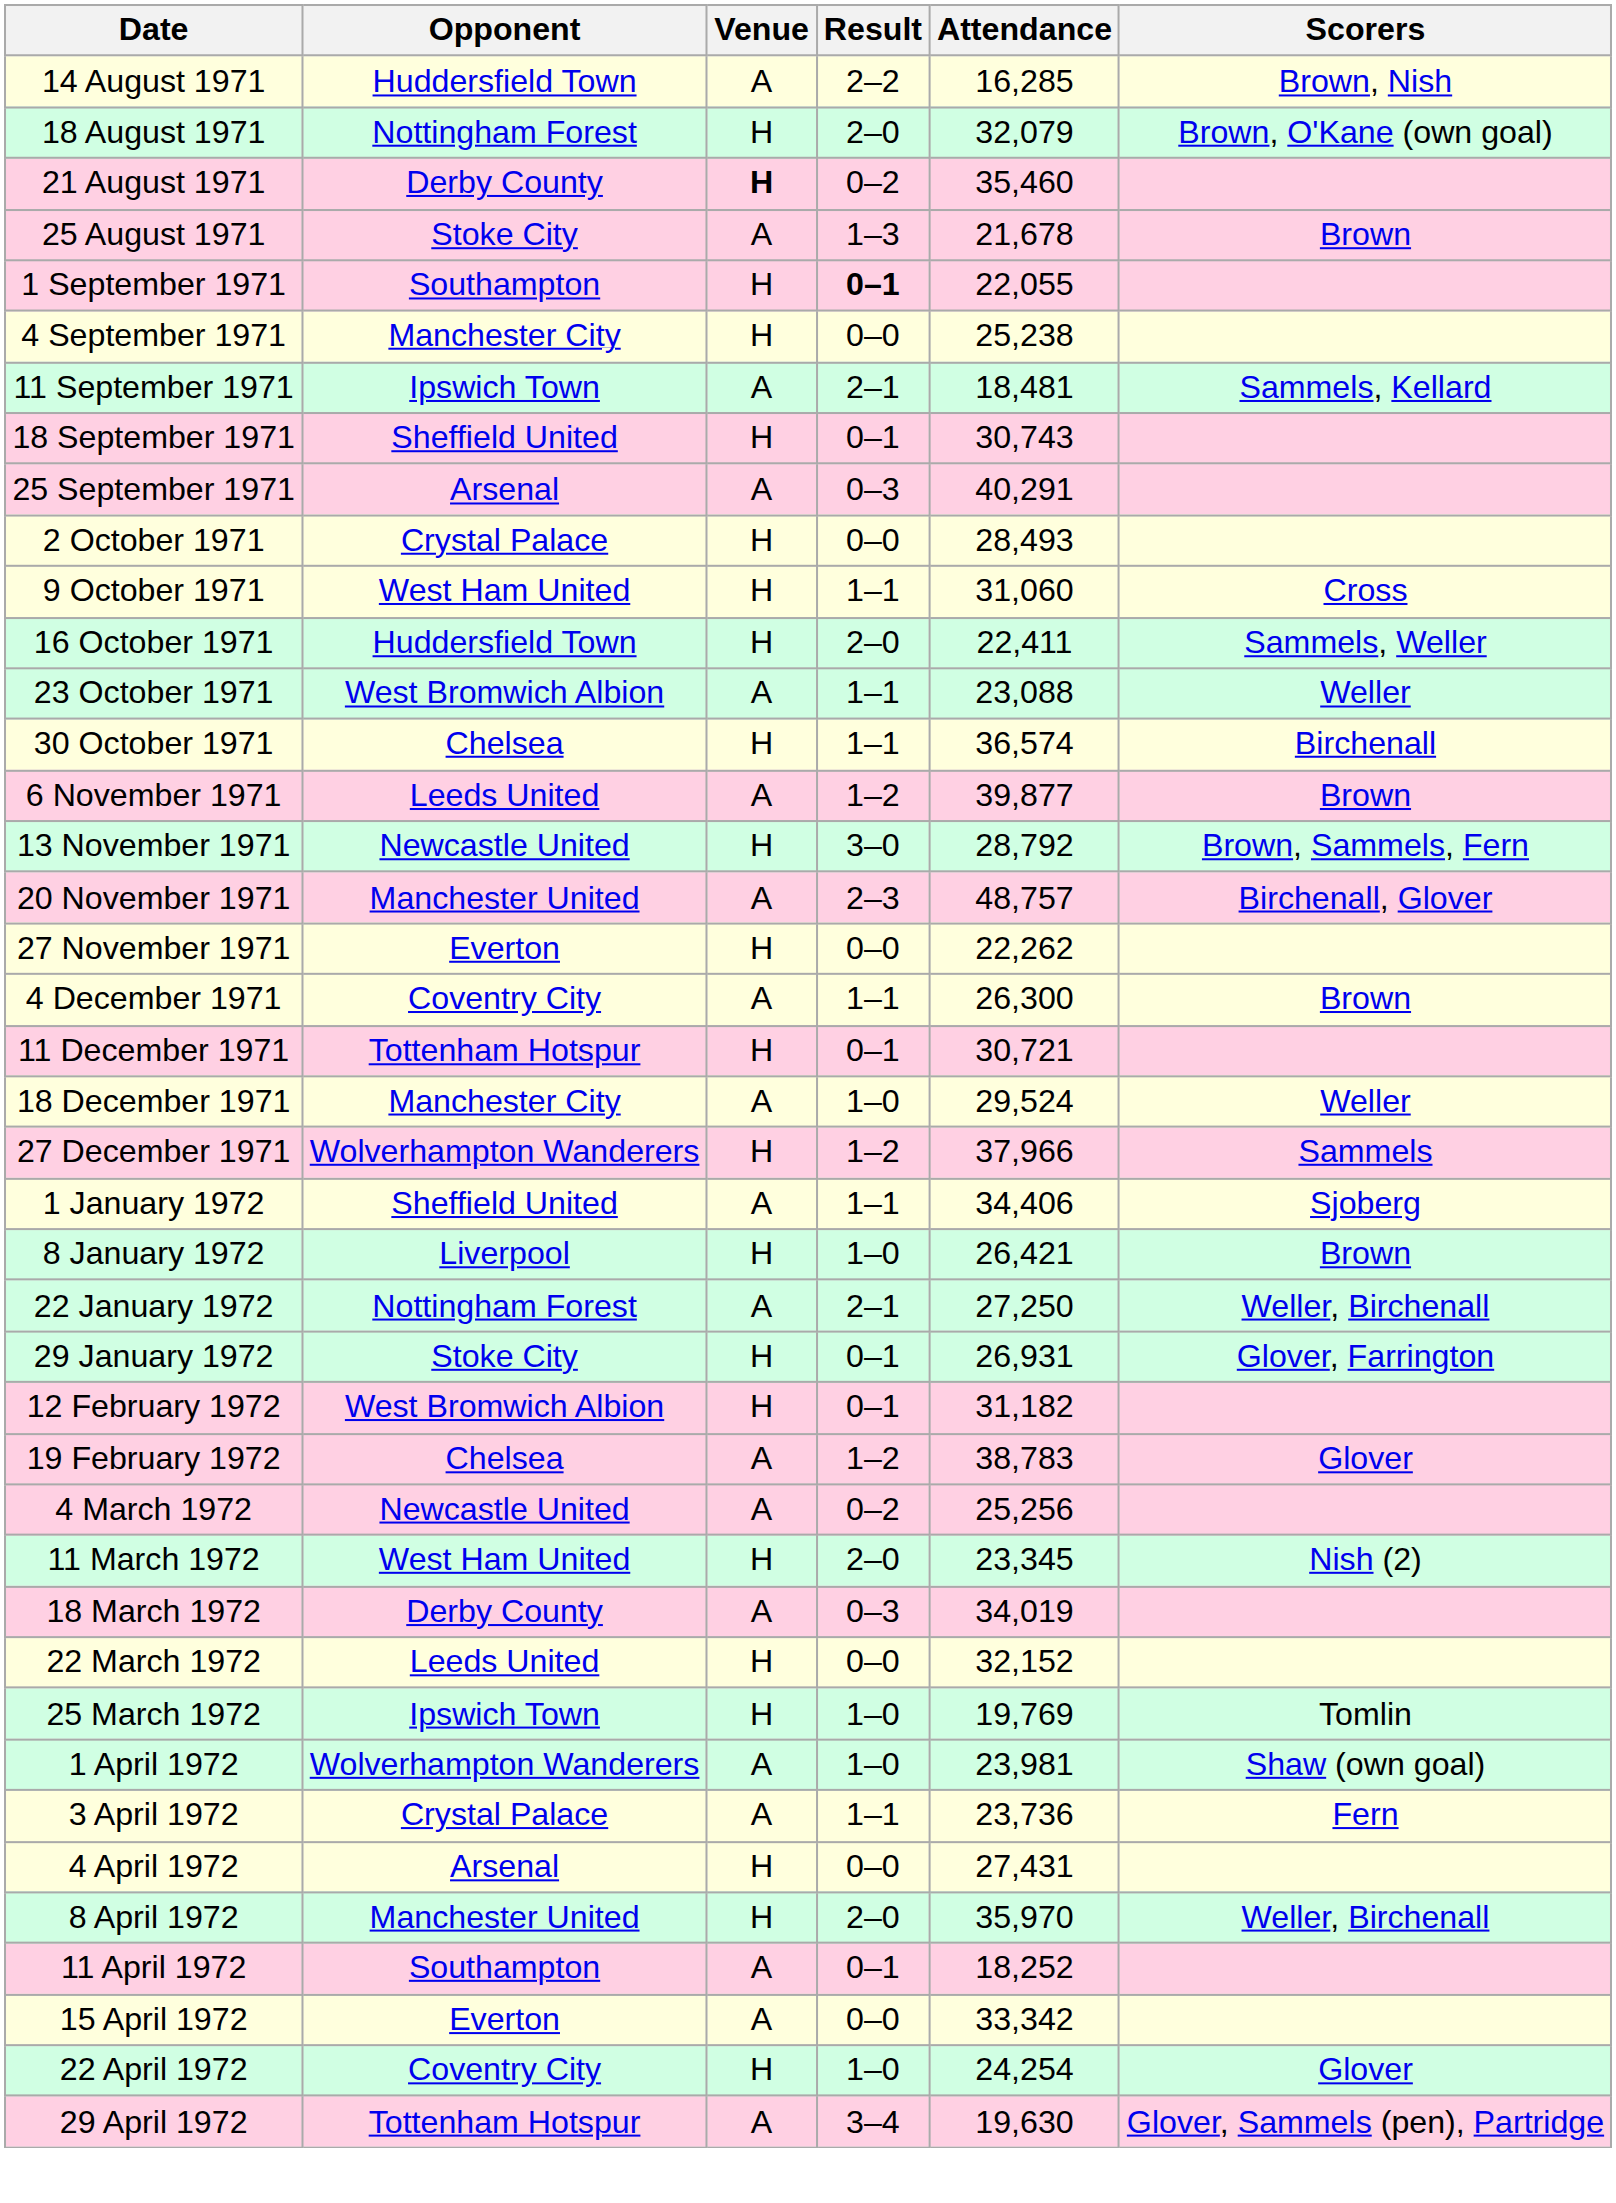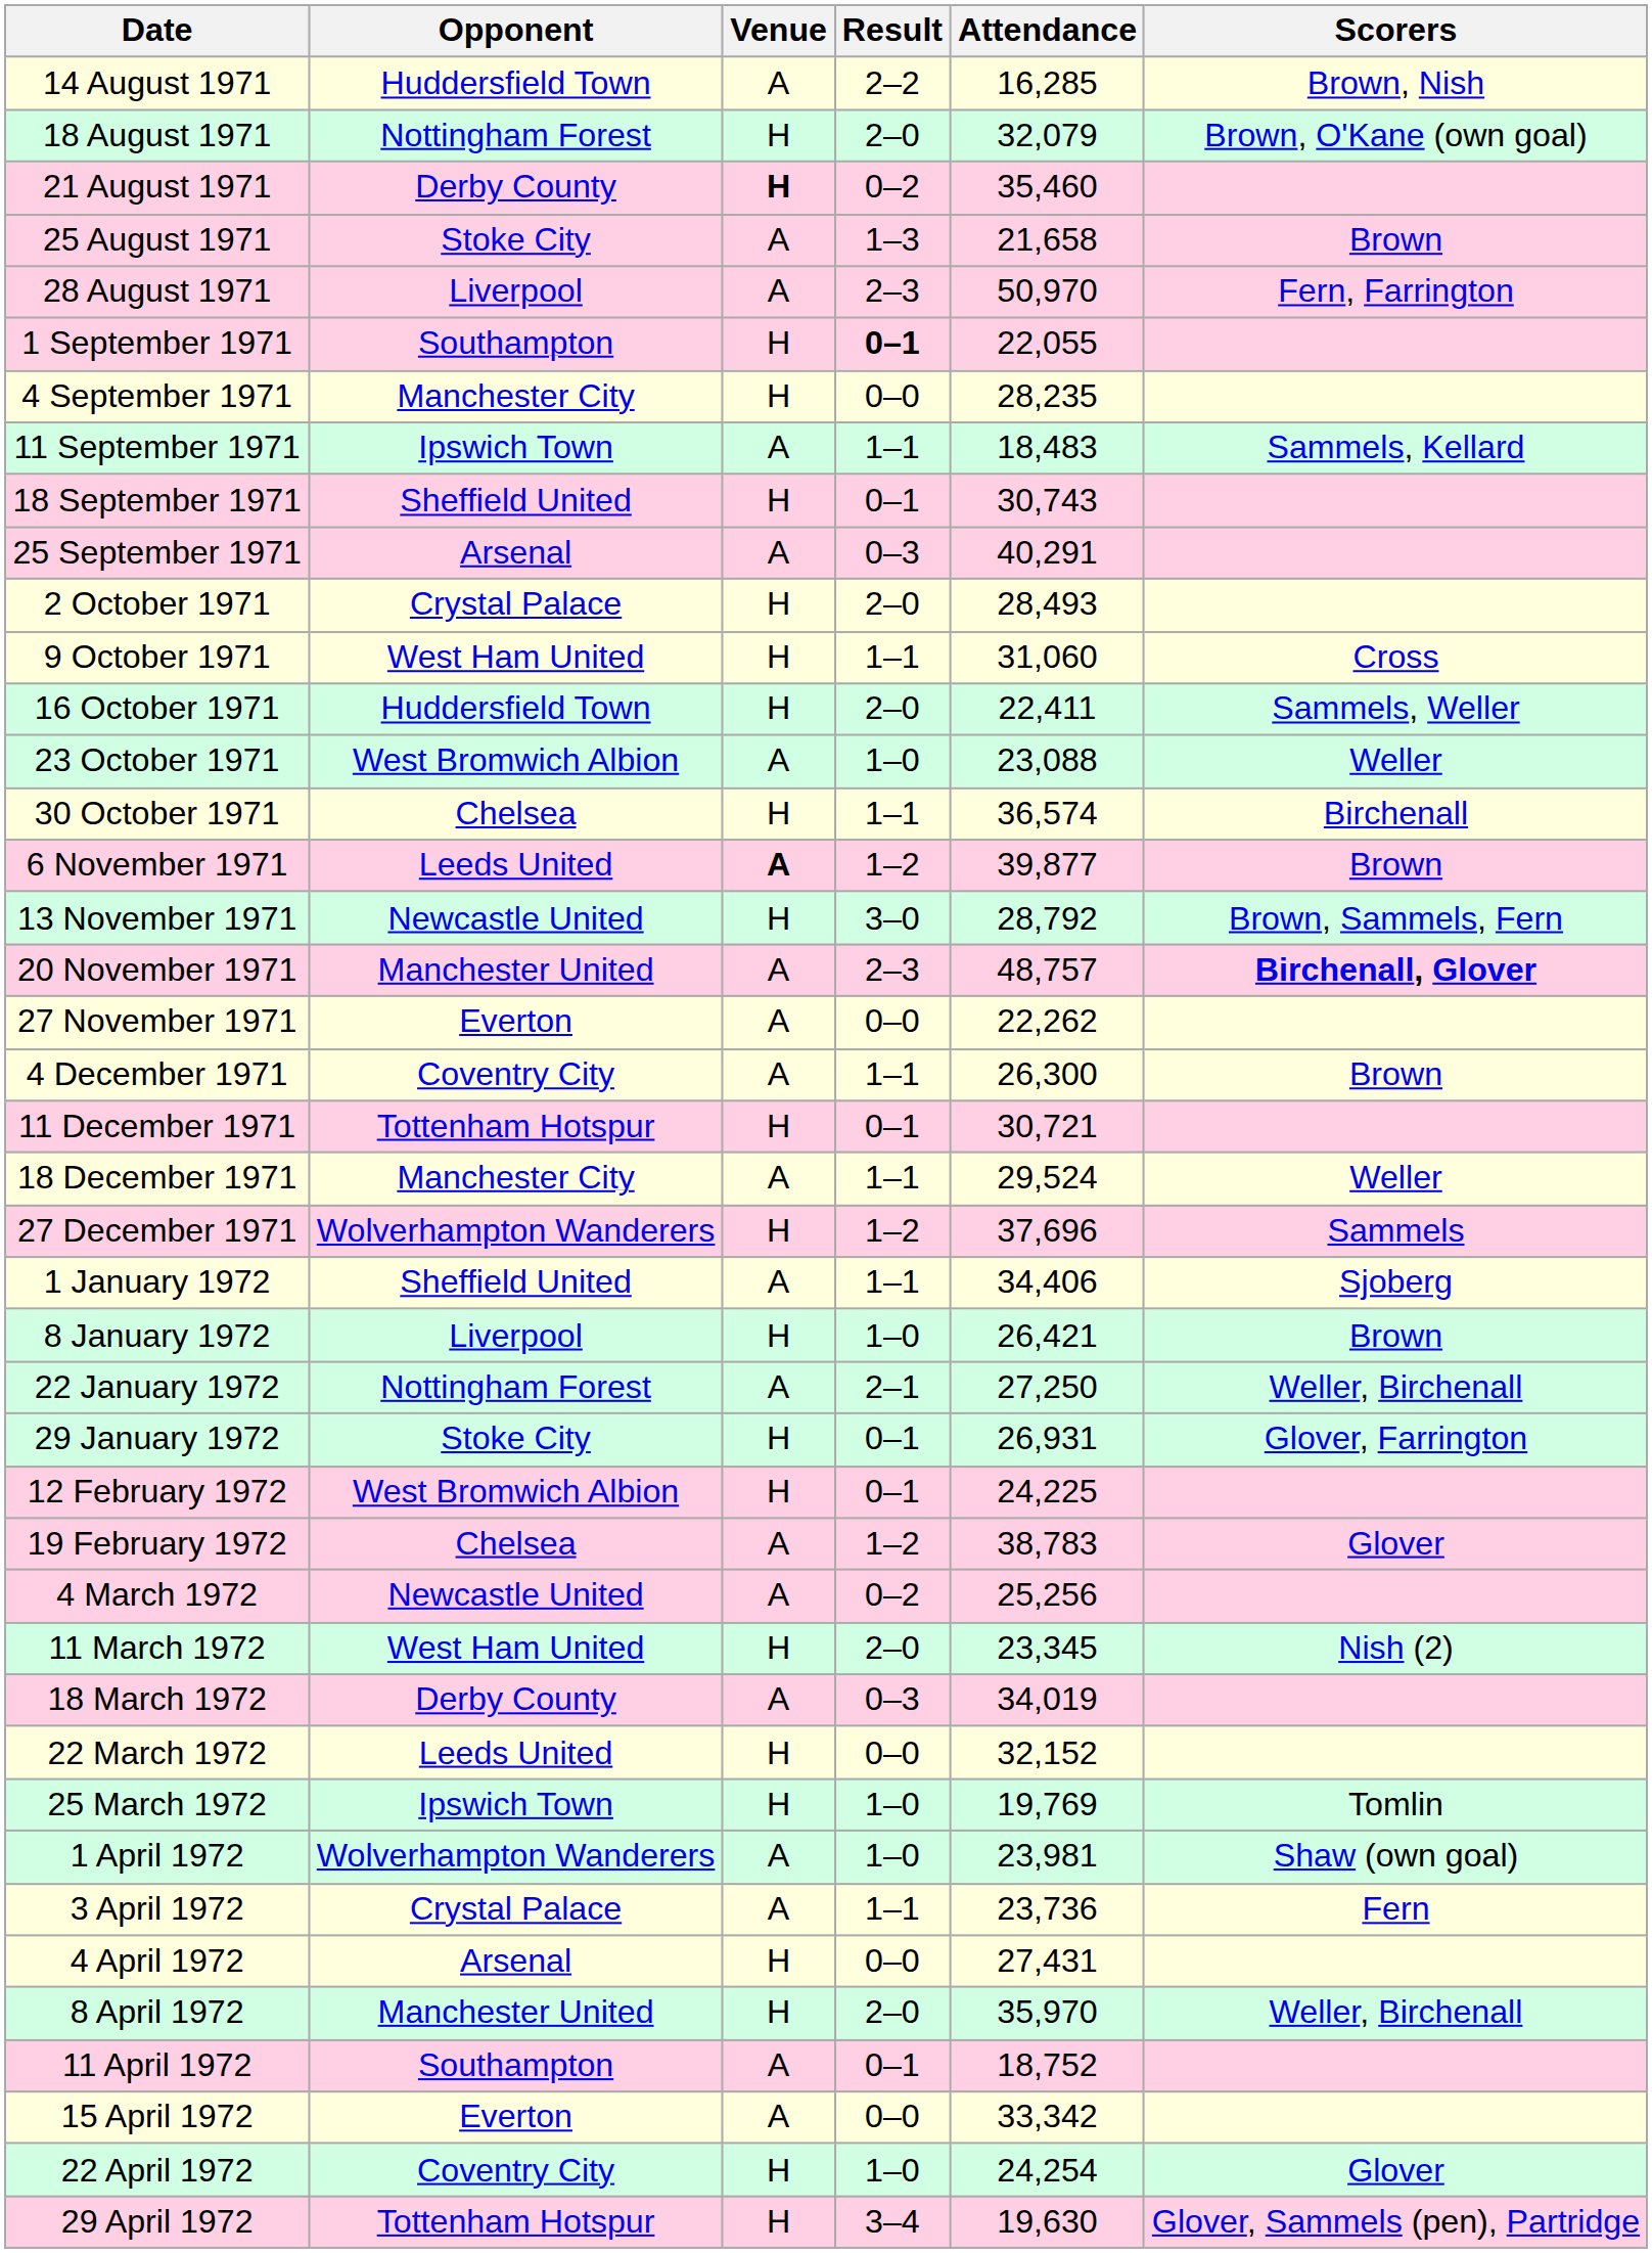 <table class="wikitable sortable" style="text-align:center;">
 <tr>
 <th>Date</th>
 <th>Opponent</th>
 <th>Venue</th>
 <th>Result</th>
 <th>Attendance</th>
 <th>Scorers</th>
 </tr>
 <tr style="background:#ffd;">
 <td>14 August 1971</td>
 <td><a href='#'>Huddersfield Town</a></td>
 <td>A</td>
 <td>2–2</td>
 <td>16,285</td>
 <td><a href='#'>Brown</a>, <a href='#'>Nish</a></td>
 </tr>
 <tr style="background:#d0ffe3;">
 <td>18 August 1971</td>
 <td><a href='#'>Nottingham Forest</a></td>
 <td>H</td>
 <td>2–0</td>
 <td>32,079</td>
 <td><a href='#'>Brown</a>, <a href='#'>O'Kane</a> (own goal)</td>
 </tr>
 <tr style="background:#ffd0e3;">
 <td>21 August 1971</td>
 <td><a href='#'>Derby County</a></td>
 <td><strong>H</strong></td>
 <td>0–2</td>
 <td>35,460</td>
 <td></td>
 </tr>
 <tr style="background:#ffd0e3;">
 <td>25 August 1971</td>
 <td><a href='#'>Stoke City</a></td>
 <td>A</td>
 <td>1–3</td>
-<td>21,678</td>
+<td>21,658</td>
 <td><a href='#'>Brown</a></td>
+</tr>
+<tr style="background:#ffd0e3;">
+<td>28 August 1971</td>
+<td><a href='#'>Liverpool</a></td>
+<td>A</td>
+<td>2–3</td>
+<td>50,970</td>
+<td><a href='#'>Fern</a>, <a href='#'>Farrington</a></td>
 </tr>
 <tr style="background:#ffd0e3;">
 <td>1 September 1971</td>
 <td><a href='#'>Southampton</a></td>
 <td>H</td>
 <td><strong>0–1</strong></td>
 <td>22,055</td>
 <td></td>
 </tr>
 <tr style="background:#ffd;">
 <td>4 September 1971</td>
 <td><a href='#'>Manchester City</a></td>
 <td>H</td>
 <td>0–0</td>
-<td>25,238</td>
+<td>28,235</td>
 <td></td>
 </tr>
 <tr style="background:#d0ffe3;">
 <td>11 September 1971</td>
 <td><a href='#'>Ipswich Town</a></td>
 <td>A</td>
-<td>2–1</td>
-<td>18,481</td>
+<td>1–1</td>
+<td>18,483</td>
 <td><a href='#'>Sammels</a>, <a href='#'>Kellard</a></td>
 </tr>
 <tr style="background:#ffd0e3;">
 <td>18 September 1971</td>
 <td><a href='#'>Sheffield United</a></td>
 <td>H</td>
 <td>0–1</td>
 <td>30,743</td>
 <td></td>
 </tr>
 <tr style="background:#ffd0e3;">
 <td>25 September 1971</td>
 <td><a href='#'>Arsenal</a></td>
 <td>A</td>
 <td>0–3</td>
 <td>40,291</td>
 <td></td>
 </tr>
 <tr style="background:#ffd;">
 <td>2 October 1971</td>
 <td><a href='#'>Crystal Palace</a></td>
 <td>H</td>
-<td>0–0</td>
+<td>2–0</td>
 <td>28,493</td>
 <td></td>
 </tr>
 <tr style="background:#ffd;">
 <td>9 October 1971</td>
 <td><a href='#'>West Ham United</a></td>
 <td>H</td>
 <td>1–1</td>
 <td>31,060</td>
 <td><a href='#'>Cross</a></td>
 </tr>
 <tr style="background:#d0ffe3;">
 <td>16 October 1971</td>
 <td><a href='#'>Huddersfield Town</a></td>
 <td>H</td>
 <td>2–0</td>
 <td>22,411</td>
 <td><a href='#'>Sammels</a>, <a href='#'>Weller</a></td>
 </tr>
 <tr style="background:#d0ffe3;">
 <td>23 October 1971</td>
 <td><a href='#'>West Bromwich Albion</a></td>
 <td>A</td>
-<td>1–1</td>
+<td>1–0</td>
 <td>23,088</td>
 <td><a href='#'>Weller</a></td>
 </tr>
 <tr style="background:#ffd;">
 <td>30 October 1971</td>
 <td><a href='#'>Chelsea</a></td>
 <td>H</td>
 <td>1–1</td>
 <td>36,574</td>
 <td><a href='#'>Birchenall</a></td>
 </tr>
 <tr style="background:#ffd0e3;">
 <td>6 November 1971</td>
 <td><a href='#'>Leeds United</a></td>
-<td>A</td>
+<td><strong>A</strong></td>
 <td>1–2</td>
 <td>39,877</td>
 <td><a href='#'>Brown</a></td>
 </tr>
 <tr style="background:#d0ffe3;">
 <td>13 November 1971</td>
 <td><a href='#'>Newcastle United</a></td>
 <td>H</td>
 <td>3–0</td>
 <td>28,792</td>
 <td><a href='#'>Brown</a>, <a href='#'>Sammels</a>, <a href='#'>Fern</a></td>
 </tr>
 <tr style="background:#ffd0e3;">
 <td>20 November 1971</td>
 <td><a href='#'>Manchester United</a></td>
 <td>A</td>
 <td>2–3</td>
 <td>48,757</td>
-<td><a href='#'>Birchenall</a>, <a href='#'>Glover</a></td>
+<td><strong><a href='#'>Birchenall</a>, <a href='#'>Glover</a></strong></td>
 </tr>
 <tr style="background:#ffd;">
 <td>27 November 1971</td>
 <td><a href='#'>Everton</a></td>
-<td>H</td>
+<td>A</td>
 <td>0–0</td>
 <td>22,262</td>
 <td></td>
 </tr>
 <tr style="background:#ffd;">
 <td>4 December 1971</td>
 <td><a href='#'>Coventry City</a></td>
 <td>A</td>
 <td>1–1</td>
 <td>26,300</td>
 <td><a href='#'>Brown</a></td>
 </tr>
 <tr style="background:#ffd0e3;">
 <td>11 December 1971</td>
 <td><a href='#'>Tottenham Hotspur</a></td>
 <td>H</td>
 <td>0–1</td>
 <td>30,721</td>
 <td></td>
 </tr>
 <tr style="background:#ffd;">
 <td>18 December 1971</td>
 <td><a href='#'>Manchester City</a></td>
 <td>A</td>
-<td>1–0</td>
+<td>1–1</td>
 <td>29,524</td>
 <td><a href='#'>Weller</a></td>
 </tr>
 <tr style="background:#ffd0e3;">
 <td>27 December 1971</td>
 <td><a href='#'>Wolverhampton Wanderers</a></td>
 <td>H</td>
 <td>1–2</td>
-<td>37,966</td>
+<td>37,696</td>
 <td><a href='#'>Sammels</a></td>
 </tr>
 <tr style="background:#ffd;">
 <td>1 January 1972</td>
 <td><a href='#'>Sheffield United</a></td>
 <td>A</td>
 <td>1–1</td>
 <td>34,406</td>
 <td><a href='#'>Sjoberg</a></td>
 </tr>
 <tr style="background:#d0ffe3;">
 <td>8 January 1972</td>
 <td><a href='#'>Liverpool</a></td>
 <td>H</td>
 <td>1–0</td>
 <td>26,421</td>
 <td><a href='#'>Brown</a></td>
 </tr>
 <tr style="background:#d0ffe3;">
 <td>22 January 1972</td>
 <td><a href='#'>Nottingham Forest</a></td>
 <td>A</td>
 <td>2–1</td>
 <td>27,250</td>
 <td><a href='#'>Weller</a>, <a href='#'>Birchenall</a></td>
 </tr>
 <tr style="background:#d0ffe3;">
 <td>29 January 1972</td>
 <td><a href='#'>Stoke City</a></td>
 <td>H</td>
 <td>0–1</td>
 <td>26,931</td>
 <td><a href='#'>Glover</a>, <a href='#'>Farrington</a></td>
 </tr>
 <tr style="background:#ffd0e3;">
 <td>12 February 1972</td>
 <td><a href='#'>West Bromwich Albion</a></td>
 <td>H</td>
 <td>0–1</td>
-<td>31,182</td>
+<td>24,225</td>
 <td></td>
 </tr>
 <tr style="background:#ffd0e3;">
 <td>19 February 1972</td>
 <td><a href='#'>Chelsea</a></td>
 <td>A</td>
 <td>1–2</td>
 <td>38,783</td>
 <td><a href='#'>Glover</a></td>
 </tr>
 <tr style="background:#ffd0e3;">
 <td>4 March 1972</td>
 <td><a href='#'>Newcastle United</a></td>
 <td>A</td>
 <td>0–2</td>
 <td>25,256</td>
 <td></td>
 </tr>
 <tr style="background:#d0ffe3;">
 <td>11 March 1972</td>
 <td><a href='#'>West Ham United</a></td>
 <td>H</td>
 <td>2–0</td>
 <td>23,345</td>
 <td><a href='#'>Nish</a> (2)</td>
 </tr>
 <tr style="background:#ffd0e3;">
 <td>18 March 1972</td>
 <td><a href='#'>Derby County</a></td>
 <td>A</td>
 <td>0–3</td>
 <td>34,019</td>
 <td></td>
 </tr>
 <tr style="background:#ffd;">
 <td>22 March 1972</td>
 <td><a href='#'>Leeds United</a></td>
 <td>H</td>
 <td>0–0</td>
 <td>32,152</td>
 <td></td>
 </tr>
 <tr style="background:#d0ffe3;">
 <td>25 March 1972</td>
 <td><a href='#'>Ipswich Town</a></td>
 <td>H</td>
 <td>1–0</td>
 <td>19,769</td>
 <td>Tomlin</td>
 </tr>
 <tr style="background:#d0ffe3;">
 <td>1 April 1972</td>
 <td><a href='#'>Wolverhampton Wanderers</a></td>
 <td>A</td>
 <td>1–0</td>
 <td>23,981</td>
 <td><a href='#'>Shaw</a> (own goal)</td>
 </tr>
 <tr style="background:#ffd;">
 <td>3 April 1972</td>
 <td><a href='#'>Crystal Palace</a></td>
 <td>A</td>
 <td>1–1</td>
 <td>23,736</td>
 <td><a href='#'>Fern</a></td>
 </tr>
 <tr style="background:#ffd;">
 <td>4 April 1972</td>
 <td><a href='#'>Arsenal</a></td>
 <td>H</td>
 <td>0–0</td>
 <td>27,431</td>
 <td></td>
 </tr>
 <tr style="background:#d0ffe3;">
 <td>8 April 1972</td>
 <td><a href='#'>Manchester United</a></td>
 <td>H</td>
 <td>2–0</td>
 <td>35,970</td>
 <td><a href='#'>Weller</a>, <a href='#'>Birchenall</a></td>
 </tr>
 <tr style="background:#ffd0e3;">
 <td>11 April 1972</td>
 <td><a href='#'>Southampton</a></td>
 <td>A</td>
 <td>0–1</td>
-<td>18,252</td>
+<td>18,752</td>
 <td></td>
 </tr>
 <tr style="background:#ffd;">
 <td>15 April 1972</td>
 <td><a href='#'>Everton</a></td>
 <td>A</td>
 <td>0–0</td>
 <td>33,342</td>
 <td></td>
 </tr>
 <tr style="background:#d0ffe3;">
 <td>22 April 1972</td>
 <td><a href='#'>Coventry City</a></td>
 <td>H</td>
 <td>1–0</td>
 <td>24,254</td>
 <td><a href='#'>Glover</a></td>
 </tr>
 <tr style="background:#ffd0e3;">
 <td>29 April 1972</td>
 <td><a href='#'>Tottenham Hotspur</a></td>
-<td>A</td>
+<td>H</td>
 <td>3–4</td>
 <td>19,630</td>
 <td><a href='#'>Glover</a>, <a href='#'>Sammels</a> (pen), <a href='#'>Partridge</a></td>
 </tr>
 </table>
